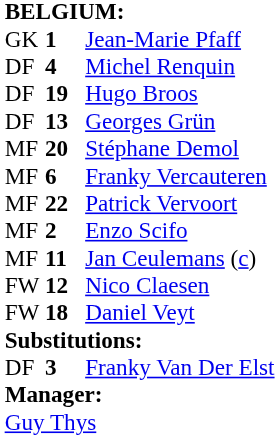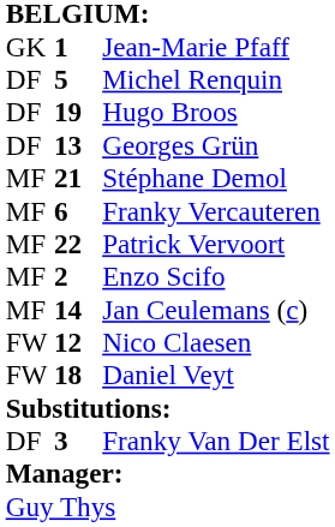 <table style="font-size: 90%" cellspacing="0" cellpadding="0" align="center">
 <tr>
 <td colspan=4><br><strong>BELGIUM:</strong></td>
 </tr>
 <tr>
 <th width=25></th>
 <th width=25></th>
 </tr>
 <tr>
 <td>GK</td>
 <td><strong>1</strong></td>
 <td><a href='#'>Jean-Marie Pfaff</a></td>
 </tr>
 <tr>
 <td>DF</td>
-<td><strong>4</strong></td>
+<td><strong>5</strong></td>
 <td><a href='#'>Michel Renquin</a></td>
 </tr>
 <tr>
 <td>DF</td>
 <td><strong>19</strong></td>
 <td><a href='#'>Hugo Broos</a></td>
 </tr>
 <tr>
 <td>DF</td>
 <td><strong>13</strong></td>
 <td><a href='#'>Georges Grün</a></td>
 <td></td>
 <td></td>
 </tr>
 <tr>
 <td>MF</td>
-<td><strong>20</strong></td>
+<td><strong>21</strong></td>
 <td><a href='#'>Stéphane Demol</a></td>
 </tr>
 <tr>
 <td>MF</td>
 <td><strong>6</strong></td>
 <td><a href='#'>Franky Vercauteren</a></td>
 </tr>
 <tr>
 <td>MF</td>
 <td><strong>22</strong></td>
 <td><a href='#'>Patrick Vervoort</a></td>
 </tr>
 <tr>
 <td>MF</td>
 <td><strong>2</strong></td>
 <td><a href='#'>Enzo Scifo</a></td>
 </tr>
 <tr>
 <td>MF</td>
-<td><strong>11</strong></td>
+<td><strong>14</strong></td>
 <td><a href='#'>Jan Ceulemans</a> (<a href='#'>c</a>)</td>
 <td></td>
 </tr>
 <tr>
 <td>FW</td>
 <td><strong>12</strong></td>
 <td><a href='#'>Nico Claesen</a></td>
 </tr>
 <tr>
 <td>FW</td>
 <td><strong>18</strong></td>
 <td><a href='#'>Daniel Veyt</a></td>
 </tr>
 <tr>
 <td colspan=3><strong>Substitutions:</strong></td>
 </tr>
 <tr>
 <td>DF</td>
 <td><strong>3</strong></td>
 <td><a href='#'>Franky Van Der Elst</a></td>
 <td></td>
 <td></td>
 </tr>
 <tr>
 <td colspan=3><strong>Manager:</strong></td>
 </tr>
 <tr>
 <td colspan=3> <a href='#'>Guy Thys</a></td>
 </tr>
 </table>
